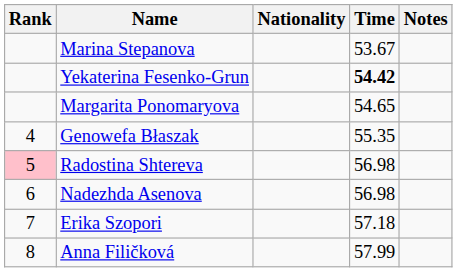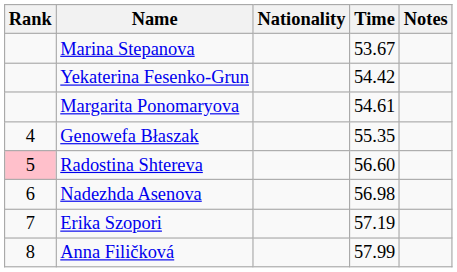 <table class="wikitable sortable" style="text-align:center">
 <tr>
 <th>Rank</th>
 <th>Name</th>
 <th>Nationality</th>
 <th>Time</th>
 <th>Notes</th>
 </tr>
 <tr>
 <td></td>
 <td align="left"><a href='#'>Marina Stepanova</a></td>
 <td align=left></td>
 <td>53.67</td>
 <td></td>
 </tr>
 <tr>
 <td></td>
 <td align="left"><a href='#'>Yekaterina Fesenko-Grun</a></td>
 <td align=left></td>
-<td><strong>54.42</strong></td>
+<td>54.42</td>
 <td></td>
 </tr>
 <tr>
 <td></td>
 <td align="left"><a href='#'>Margarita Ponomaryova</a></td>
 <td align=left></td>
-<td>54.65</td>
+<td>54.61</td>
 <td></td>
 </tr>
 <tr>
 <td>4</td>
 <td align="left"><a href='#'>Genowefa Błaszak</a></td>
 <td align=left></td>
 <td>55.35</td>
 <td></td>
 </tr>
 <tr>
 <td style="background: pink;">5</td>
 <td align="left"><a href='#'>Radostina Shtereva</a></td>
 <td align=left></td>
-<td>56.98</td>
+<td>56.60</td>
 <td></td>
 </tr>
 <tr>
 <td>6</td>
 <td align="left"><a href='#'>Nadezhda Asenova</a></td>
 <td align=left></td>
 <td>56.98</td>
 <td></td>
 </tr>
 <tr>
 <td>7</td>
 <td align="left"><a href='#'>Erika Szopori</a></td>
 <td align=left></td>
-<td>57.18</td>
+<td>57.19</td>
 <td></td>
 </tr>
 <tr>
 <td>8</td>
 <td align="left"><a href='#'>Anna Filičková</a></td>
 <td align=left></td>
 <td>57.99</td>
 <td></td>
 </tr>
 </table>
